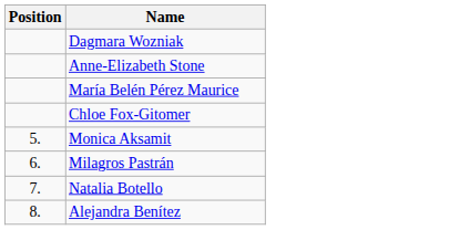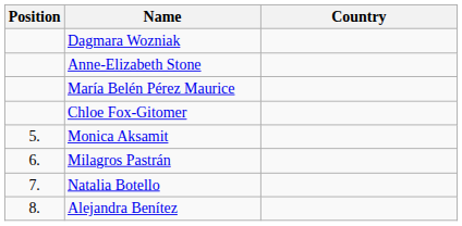 <table class="wikitable">
 <tr>
 <th width="20">Position</th>
 <th width="200">Name</th>
+<th width="200">Country</th>
 </tr>
 <tr>
 <td align="center"></td>
 <td><a href='#'>Dagmara Wozniak</a></td>
+<td></td>
 </tr>
 <tr>
 <td align="center"></td>
 <td><a href='#'>Anne-Elizabeth Stone</a></td>
+<td></td>
 </tr>
 <tr>
 <td align="center"></td>
 <td><a href='#'>María Belén Pérez Maurice</a></td>
+<td></td>
 </tr>
 <tr>
 <td align="center"></td>
 <td><a href='#'>Chloe Fox-Gitomer</a></td>
+<td></td>
 </tr>
 <tr>
 <td align="center">5.</td>
 <td><a href='#'>Monica Aksamit</a></td>
+<td></td>
 </tr>
 <tr>
 <td align="center">6.</td>
 <td><a href='#'>Milagros Pastrán</a></td>
+<td></td>
 </tr>
 <tr>
 <td align="center">7.</td>
 <td><a href='#'>Natalia Botello</a></td>
+<td></td>
 </tr>
 <tr>
 <td align="center">8.</td>
 <td><a href='#'>Alejandra Benítez</a></td>
+<td></td>
 </tr>
 </table>
